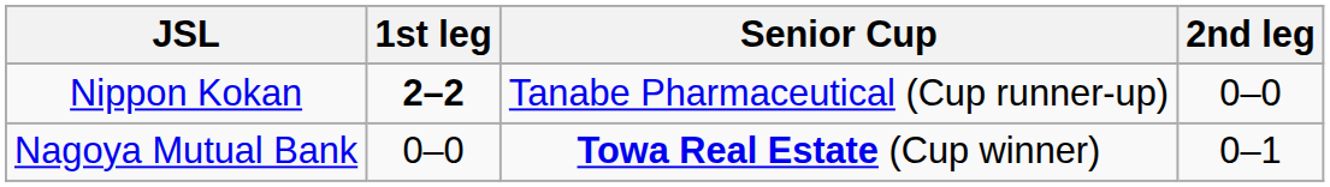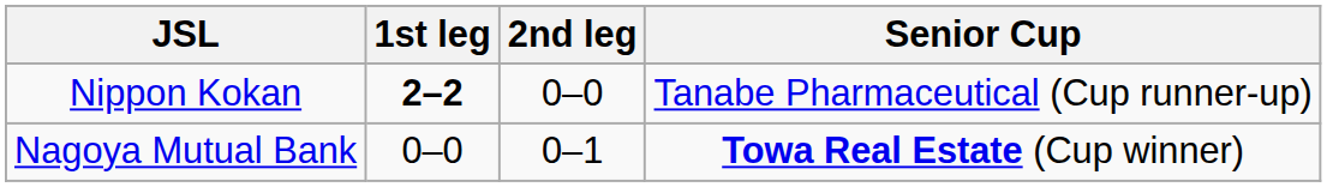 <table class="wikitable">
 <tr align=center>
 <th>JSL</th>
 <th>1st leg</th>
+<th>2nd leg</th>
 <th>Senior Cup</th>
-<th>2nd leg</th>
 </tr>
 <tr align=center>
 <td><a href='#'>Nippon Kokan</a></td>
 <td><strong>2–2</strong></td>
+<td>0–0</td>
 <td><a href='#'>Tanabe Pharmaceutical</a> (Cup runner-up)</td>
-<td>0–0</td>
 </tr>
 <tr align=center>
 <td><a href='#'>Nagoya Mutual Bank</a></td>
 <td>0–0</td>
+<td>0–1</td>
 <td><strong><a href='#'>Towa Real Estate</a></strong> (Cup winner)</td>
-<td>0–1</td>
 </tr>
 </table>
